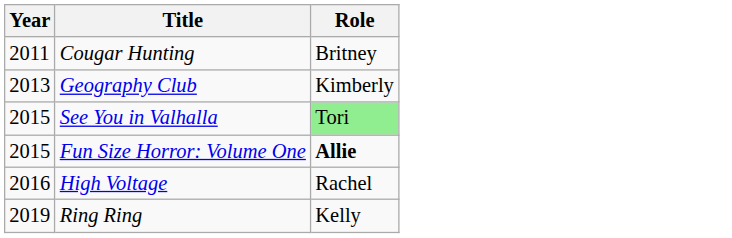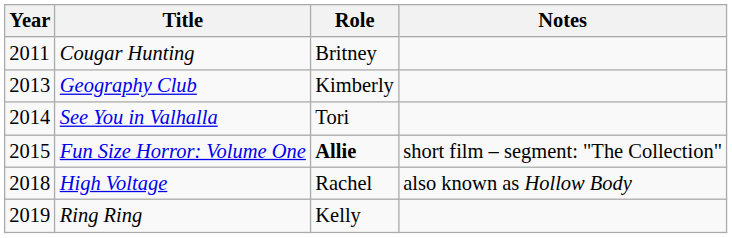 <table class="wikitable sortable">
 <tr>
 <th>Year</th>
 <th>Title</th>
 <th>Role</th>
+<th class="unsortable">Notes</th>
 </tr>
 <tr>
 <td>2011</td>
 <td><em>Cougar Hunting</em></td>
 <td>Britney</td>
+<td></td>
 </tr>
 <tr>
 <td>2013</td>
 <td><em><a href='#'>Geography Club</a></em></td>
 <td>Kimberly</td>
+<td></td>
 </tr>
 <tr>
-<td>2015</td>
+<td>2014</td>
 <td><em><a href='#'>See You in Valhalla</a></em></td>
-<td style="background: lightgreen;">Tori</td>
+<td>Tori</td>
+<td></td>
 </tr>
 <tr>
 <td>2015</td>
 <td><em><a href='#'>Fun Size Horror: Volume One</a></em></td>
 <td><strong>Allie</strong></td>
+<td>short film – segment: "The Collection"</td>
 </tr>
 <tr>
-<td>2016</td>
+<td>2018</td>
 <td><em><a href='#'>High Voltage</a></em></td>
 <td>Rachel</td>
+<td>also known as <em>Hollow Body</em></td>
 </tr>
 <tr>
 <td>2019</td>
 <td><em>Ring Ring</em></td>
 <td>Kelly</td>
+<td></td>
 </tr>
 </table>
